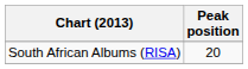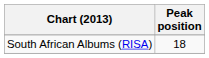 <table class="wikitable sortable">
 <tr>
 <th>Chart (2013)</th>
 <th>Peak<br>position</th>
 </tr>
 <tr>
 </tr>
 <tr>
 </tr>
 <tr>
 </tr>
 <tr>
 </tr>
 <tr>
 </tr>
 <tr>
 </tr>
 <tr>
 </tr>
 <tr>
 </tr>
 <tr>
 </tr>
 <tr>
 </tr>
 <tr>
 </tr>
 <tr>
 </tr>
 <tr>
 </tr>
 <tr>
 </tr>
 <tr>
 </tr>
 <tr>
 </tr>
 <tr>
 <td>South African Albums (<a href='#'>RISA</a>)</td>
-<td style="text-align:center;">20</td>
+<td style="text-align:center;">18</td>
 </tr>
 <tr>
 </tr>
 <tr>
 </tr>
 <tr>
 </tr>
 <tr>
 </tr>
 <tr>
 </tr>
 </table>
